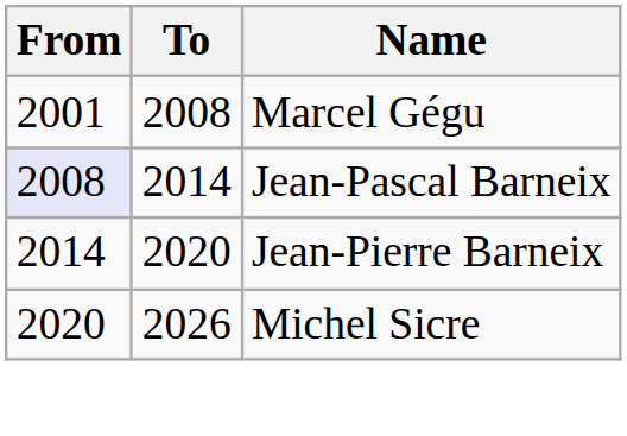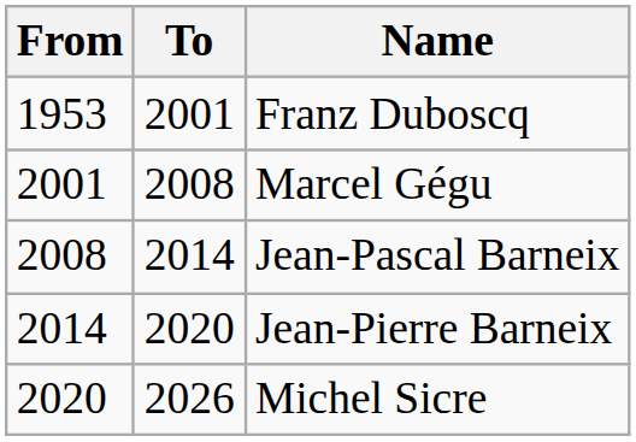 <table class="wikitable">
 <tr>
 <th>From</th>
 <th>To</th>
 <th>Name</th>
 </tr>
 <tr>
+<td>1953</td>
+<td>2001</td>
+<td>Franz Duboscq</td>
+</tr>
+<tr>
 <td>2001</td>
 <td>2008</td>
 <td>Marcel Gégu</td>
 </tr>
 <tr>
-<td style="background: lavender;">2008</td>
+<td>2008</td>
 <td>2014</td>
 <td>Jean-Pascal Barneix</td>
 </tr>
 <tr>
 <td>2014</td>
 <td>2020</td>
 <td>Jean-Pierre Barneix</td>
 </tr>
 <tr>
 <td>2020</td>
 <td>2026</td>
 <td>Michel Sicre</td>
 </tr>
 </table>
